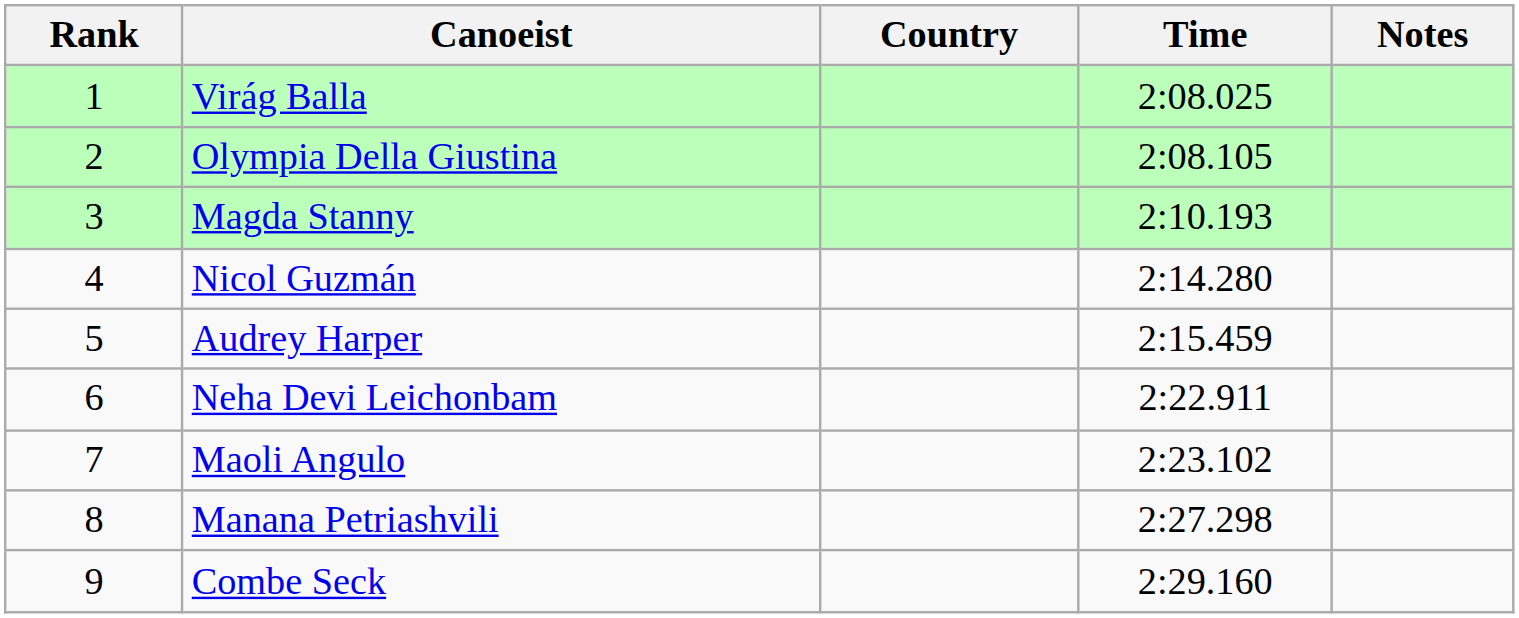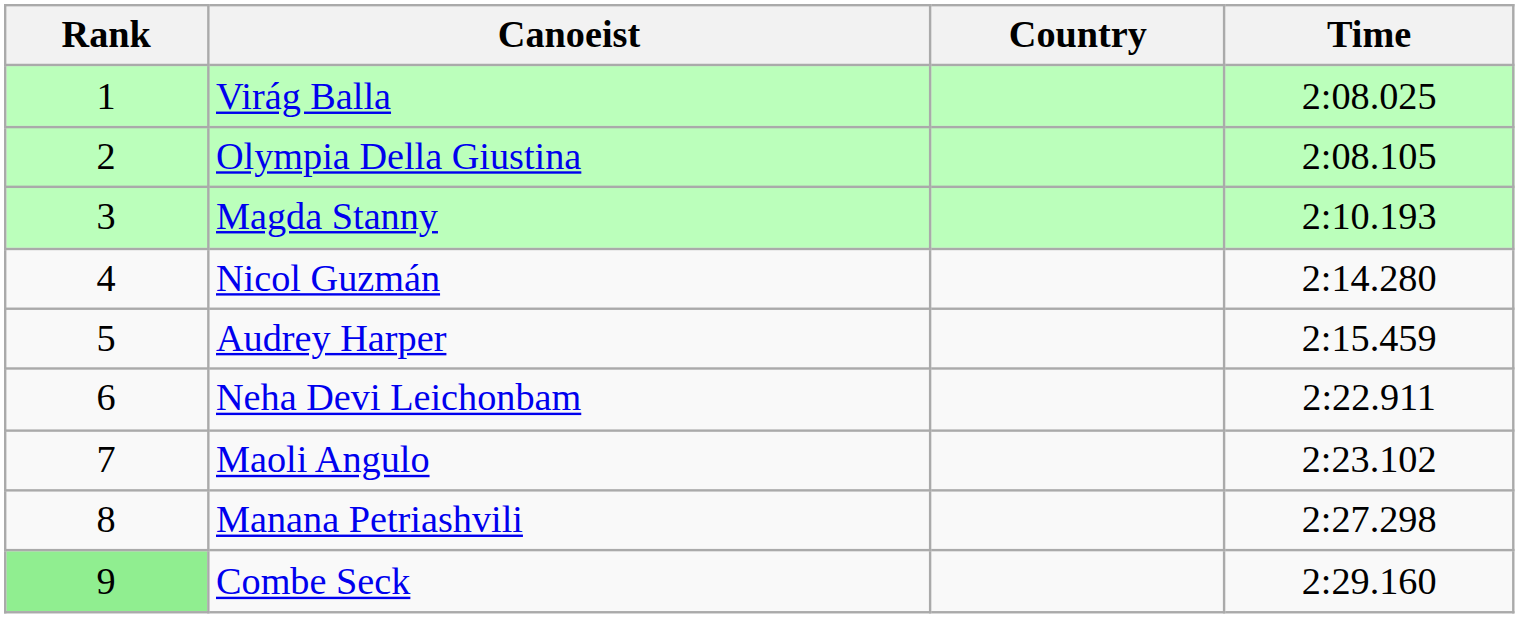 <table class="wikitable" style="text-align:center;width: 50%">
 <tr>
 <th>Rank</th>
 <th>Canoeist</th>
 <th>Country</th>
 <th>Time</th>
-<th>Notes</th>
 </tr>
 <tr bgcolor=bbffbb>
 <td>1</td>
 <td align="left"><a href='#'>Virág Balla</a></td>
 <td align="left"></td>
 <td>2:08.025</td>
-<td></td>
 </tr>
 <tr bgcolor=bbffbb>
 <td>2</td>
 <td align="left"><a href='#'>Olympia Della Giustina</a></td>
 <td align="left"></td>
 <td>2:08.105</td>
-<td></td>
 </tr>
 <tr bgcolor=bbffbb>
 <td>3</td>
 <td align="left"><a href='#'>Magda Stanny</a></td>
 <td align="left"></td>
 <td>2:10.193</td>
-<td></td>
 </tr>
 <tr>
 <td>4</td>
 <td align="left"><a href='#'>Nicol Guzmán</a></td>
 <td align="left"></td>
 <td>2:14.280</td>
-<td></td>
 </tr>
 <tr>
 <td>5</td>
 <td align="left"><a href='#'>Audrey Harper</a></td>
 <td align="left"></td>
 <td>2:15.459</td>
-<td></td>
 </tr>
 <tr>
 <td>6</td>
 <td align="left"><a href='#'>Neha Devi Leichonbam</a></td>
 <td align="left"></td>
 <td>2:22.911</td>
-<td></td>
 </tr>
 <tr>
 <td>7</td>
 <td align="left"><a href='#'>Maoli Angulo</a></td>
 <td align="left"></td>
 <td>2:23.102</td>
-<td></td>
 </tr>
 <tr>
 <td>8</td>
 <td align="left"><a href='#'>Manana Petriashvili</a></td>
 <td align="left"></td>
 <td>2:27.298</td>
-<td></td>
 </tr>
 <tr>
-<td>9</td>
+<td style="background: lightgreen;">9</td>
 <td align="left"><a href='#'>Combe Seck</a></td>
 <td align="left"></td>
 <td>2:29.160</td>
-<td></td>
 </tr>
 </table>
